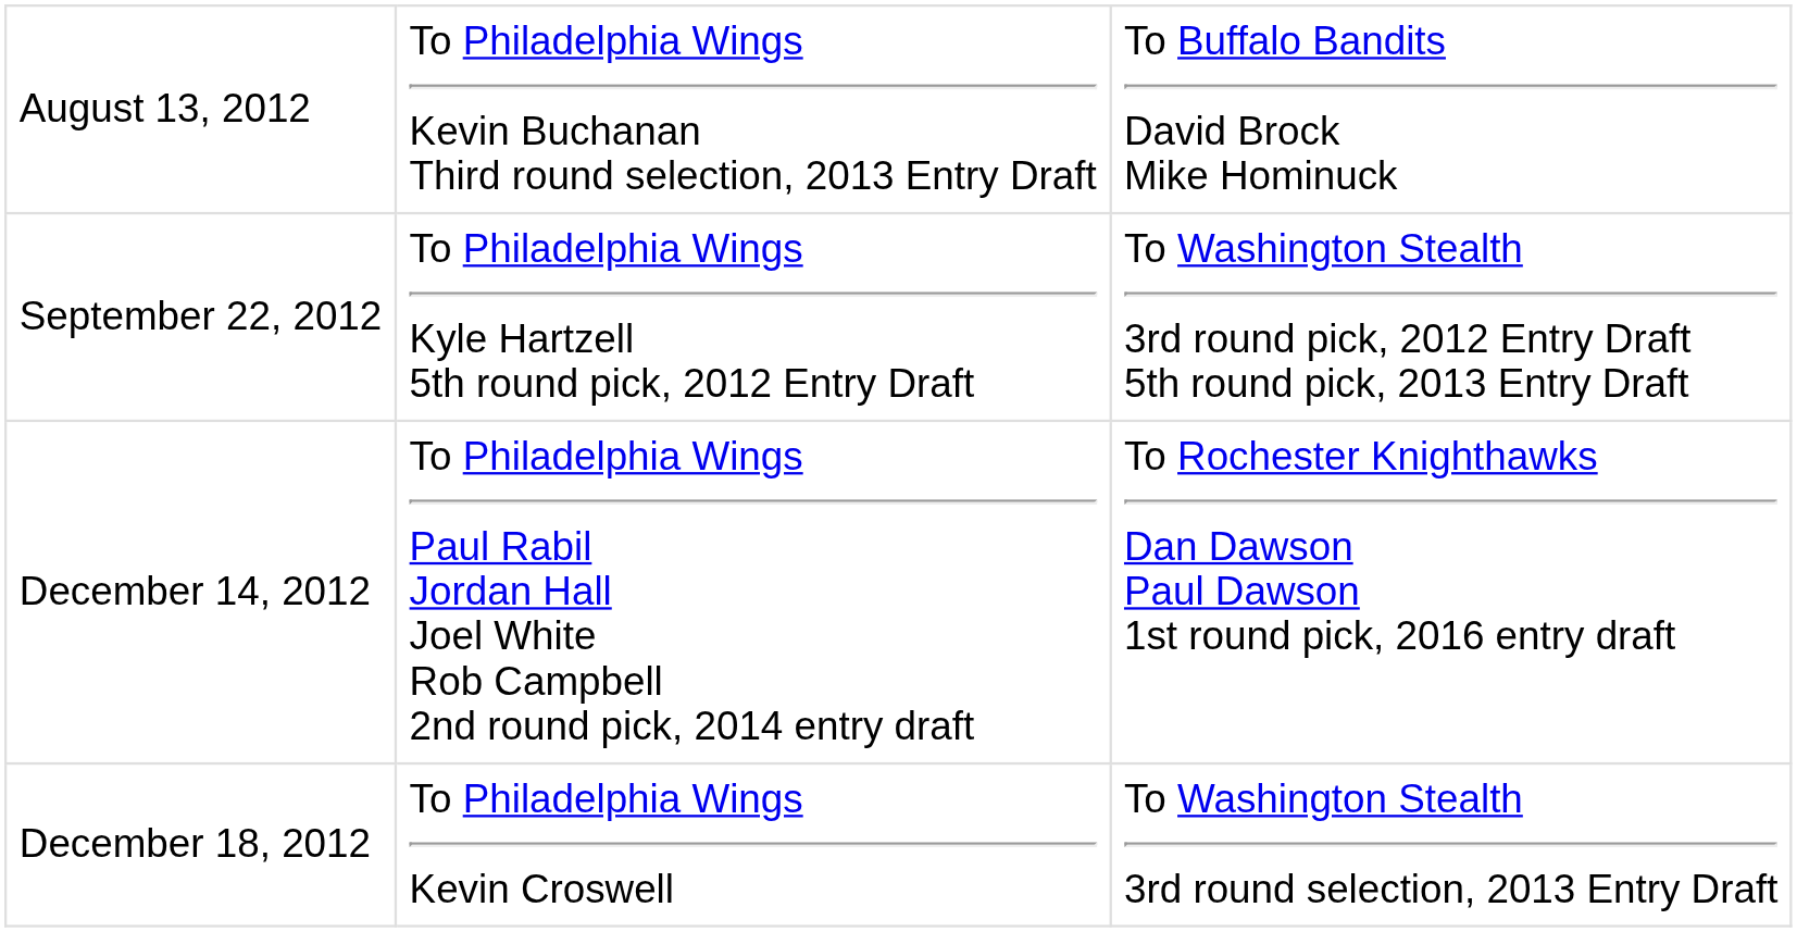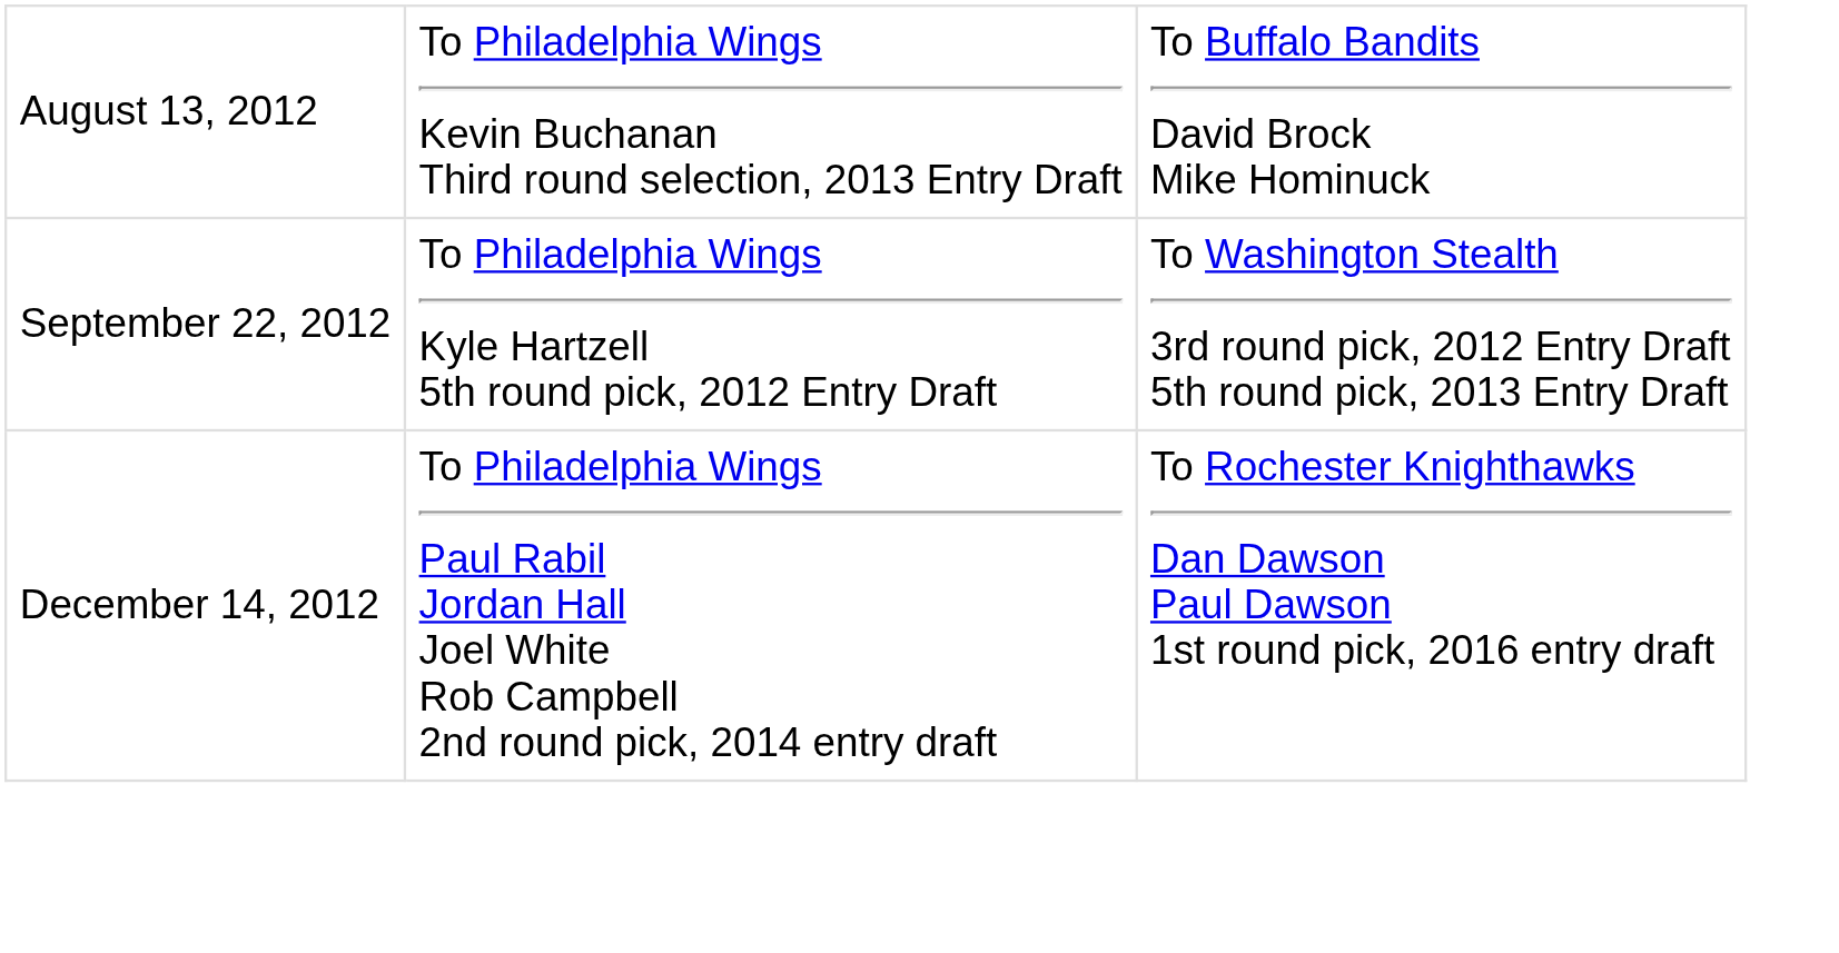 <table border=1 style="border-collapse:collapse" bordercolor="#DFDFDF"  cellpadding="5">
 <tr>
 <td>August 13, 2012</td>
 <td valign="top">To <a href='#'>Philadelphia Wings</a><hr>Kevin Buchanan<br>Third round selection, 2013 Entry Draft</td>
 <td valign="top">To <a href='#'>Buffalo Bandits</a><hr>David Brock<br>Mike Hominuck</td>
 </tr>
 <tr>
 <td>September 22, 2012<br></td>
 <td valign="top">To <a href='#'>Philadelphia Wings</a> <hr>Kyle Hartzell<br>5th round pick, 2012 Entry Draft</td>
 <td valign="top">To <a href='#'>Washington Stealth</a> <hr>3rd round pick, 2012 Entry Draft<br>5th round pick, 2013 Entry Draft</td>
 </tr>
 <tr>
 <td>December 14, 2012<br></td>
 <td valign="top">To <a href='#'>Philadelphia Wings</a> <hr><a href='#'>Paul Rabil</a><br><a href='#'>Jordan Hall</a><br>Joel White<br>Rob Campbell<br>2nd round pick, 2014 entry draft</td>
 <td valign="top">To <a href='#'>Rochester Knighthawks</a> <hr><a href='#'>Dan Dawson</a><br><a href='#'>Paul Dawson</a><br>1st round pick, 2016 entry draft</td>
 </tr>
-<tr>
-<td>December 18, 2012<br></td>
-<td valign="top">To <a href='#'>Philadelphia Wings</a> <hr>Kevin Croswell</td>
-<td valign="top">To <a href='#'>Washington Stealth</a> <hr>3rd round selection, 2013 Entry Draft</td>
-</tr>
 </table>
